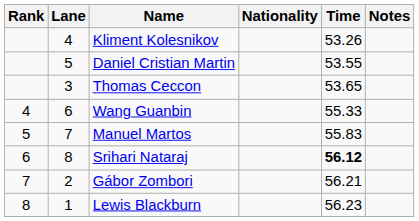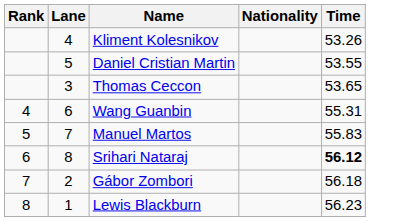 <table class="wikitable sortable" style="text-align:center">
 <tr>
 <th>Rank</th>
 <th>Lane</th>
 <th>Name</th>
 <th>Nationality</th>
 <th>Time</th>
-<th>Notes</th>
 </tr>
 <tr>
 <td></td>
 <td>4</td>
 <td align=left><a href='#'>Kliment Kolesnikov</a></td>
 <td align=left></td>
 <td>53.26</td>
-<td></td>
 </tr>
 <tr>
 <td></td>
 <td>5</td>
 <td align=left><a href='#'>Daniel Cristian Martin</a></td>
 <td align=left></td>
 <td>53.55</td>
-<td></td>
 </tr>
 <tr>
 <td></td>
 <td>3</td>
 <td align=left><a href='#'>Thomas Ceccon</a></td>
 <td align=left></td>
 <td>53.65</td>
-<td></td>
 </tr>
 <tr>
 <td>4</td>
 <td>6</td>
 <td align=left><a href='#'>Wang Guanbin</a></td>
 <td align=left></td>
-<td>55.33</td>
-<td></td>
+<td>55.31</td>
 </tr>
 <tr>
 <td>5</td>
 <td>7</td>
 <td align=left><a href='#'>Manuel Martos</a></td>
 <td align=left></td>
 <td>55.83</td>
-<td></td>
 </tr>
 <tr>
 <td>6</td>
 <td>8</td>
 <td align=left><a href='#'>Srihari Nataraj</a></td>
 <td align=left></td>
 <td><strong>56.12</strong></td>
-<td></td>
 </tr>
 <tr>
 <td>7</td>
 <td>2</td>
 <td align=left><a href='#'>Gábor Zombori</a></td>
 <td align=left></td>
-<td>56.21</td>
-<td></td>
+<td>56.18</td>
 </tr>
 <tr>
 <td>8</td>
 <td>1</td>
 <td align=left><a href='#'>Lewis Blackburn</a></td>
 <td align=left></td>
 <td>56.23</td>
-<td></td>
 </tr>
 </table>
